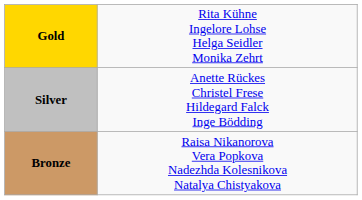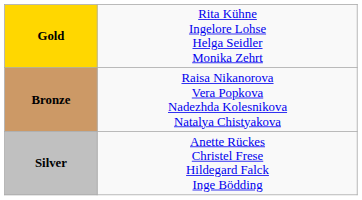 <table class="wikitable" style="text-align:center; " width="35%">
 <tr>
 <td bgcolor="gold"><strong>Gold</strong></td>
 <td><a href='#'>Rita Kühne</a><br><a href='#'>Ingelore Lohse</a><br><a href='#'>Helga Seidler</a><br><a href='#'>Monika Zehrt</a><br><small><em></em></small></td>
 </tr>
 <tr>
+<td bgcolor="CC9966"><strong>Bronze</strong></td>
+<td><a href='#'>Raisa Nikanorova</a><br><a href='#'>Vera Popkova</a><br><a href='#'>Nadezhda Kolesnikova</a><br><a href='#'>Natalya Chistyakova</a><br><small><em></em></small></td>
+</tr>
+<tr>
 <td bgcolor="silver"><strong>Silver</strong></td>
 <td><a href='#'>Anette Rückes</a><br><a href='#'>Christel Frese</a><br><a href='#'>Hildegard Falck</a><br><a href='#'>Inge Bödding</a><br><small><em></em></small></td>
 </tr>
-<tr>
-<td bgcolor="CC9966"><strong>Bronze</strong></td>
-<td><a href='#'>Raisa Nikanorova</a><br><a href='#'>Vera Popkova</a><br><a href='#'>Nadezhda Kolesnikova</a><br><a href='#'>Natalya Chistyakova</a><br><small><em></em></small></td>
-</tr>
 </table>
